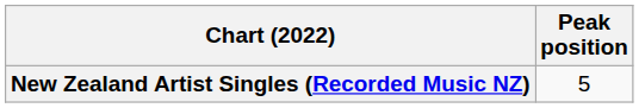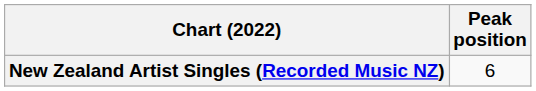 <table class="wikitable plainrowheaders" style="text-align:center">
 <tr>
 <th scope="col">Chart (2022)</th>
 <th scope="col">Peak<br>position</th>
 </tr>
 <tr>
 <th scope="row">New Zealand Artist Singles (<a href='#'>Recorded Music NZ</a>)</th>
-<td>5</td>
+<td>6</td>
 </tr>
 </table>
